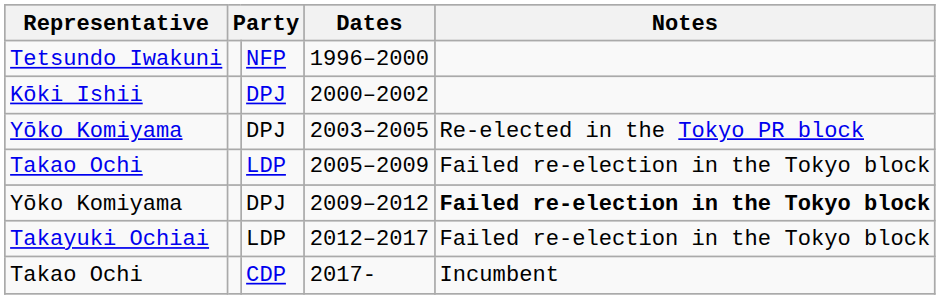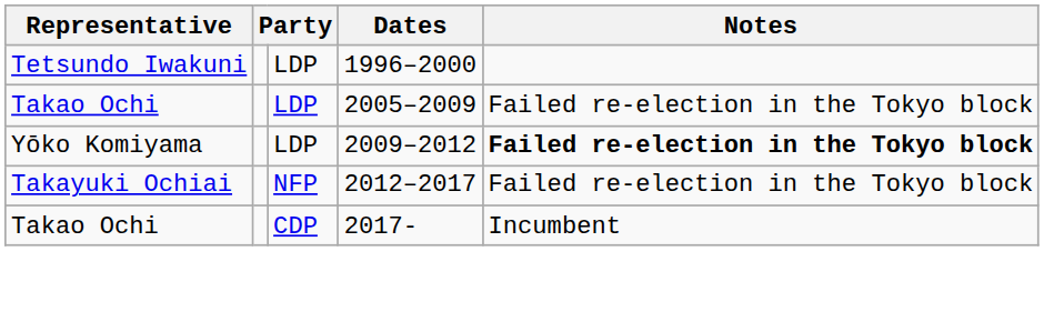 <table class=wikitable>
 <tr valign=bottom>
 <th>Representative</th>
 <th colspan="2">Party</th>
 <th>Dates</th>
 <th>Notes</th>
 </tr>
 <tr>
 <td><a href='#'>Tetsundo Iwakuni</a></td>
 <td bgcolor=></td>
-<td><a href='#'>NFP</a></td>
+<td>LDP</td>
 <td>1996–2000</td>
 <td></td>
-</tr>
-<tr>
-<td><a href='#'>Kōki Ishii</a></td>
-<td bgcolor=></td>
-<td><a href='#'>DPJ</a></td>
-<td>2000–2002</td>
-<td></td>
-</tr>
-<tr>
-<td><a href='#'>Yōko Komiyama</a></td>
-<td bgcolor=></td>
-<td>DPJ</td>
-<td>2003–2005</td>
-<td>Re-elected in the <a href='#'>Tokyo PR block</a></td>
 </tr>
 <tr>
 <td><a href='#'>Takao Ochi</a></td>
 <td bgcolor=></td>
 <td><a href='#'>LDP</a></td>
 <td>2005–2009</td>
 <td>Failed re-election in the Tokyo block</td>
 </tr>
 <tr>
 <td>Yōko Komiyama</td>
 <td bgcolor=></td>
-<td>DPJ</td>
+<td>LDP</td>
 <td>2009–2012</td>
 <td><strong>Failed re-election in the Tokyo block</strong></td>
 </tr>
 <tr>
 <td><a href='#'>Takayuki Ochiai</a></td>
 <td bgcolor=></td>
-<td>LDP</td>
+<td><a href='#'>NFP</a></td>
 <td>2012–2017</td>
 <td>Failed re-election in the Tokyo block</td>
 </tr>
 <tr>
 <td>Takao Ochi</td>
 <td bgcolor=></td>
 <td><a href='#'>CDP</a></td>
 <td>2017-</td>
 <td>Incumbent</td>
 </tr>
 </table>
